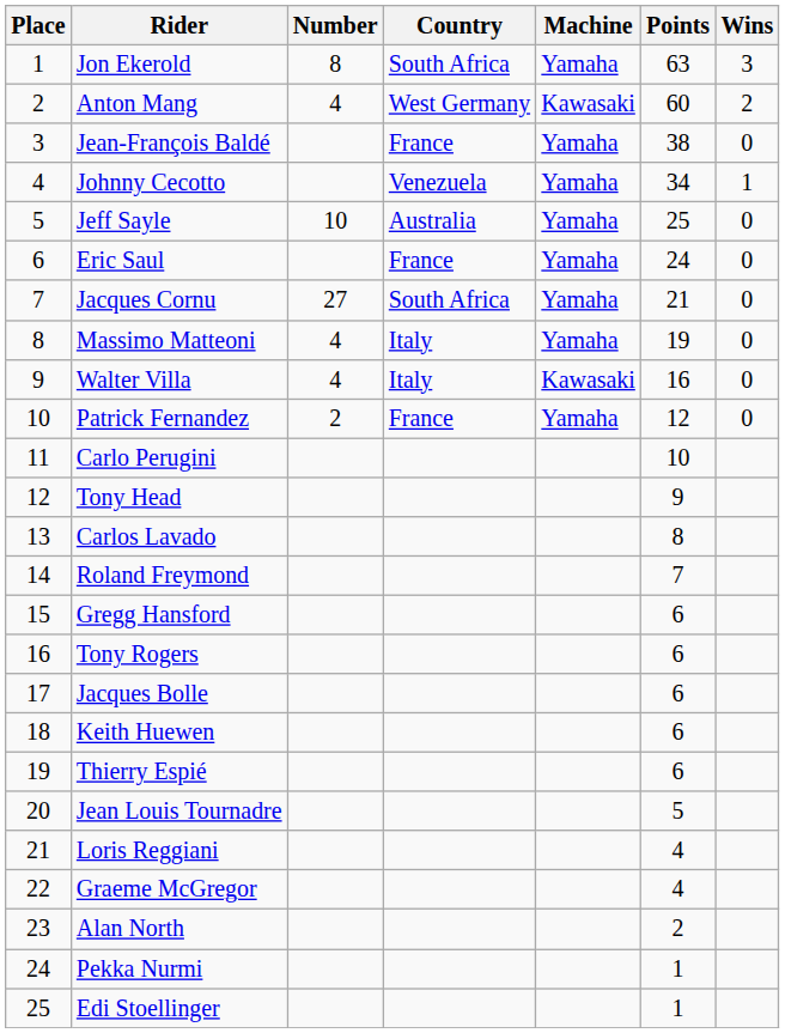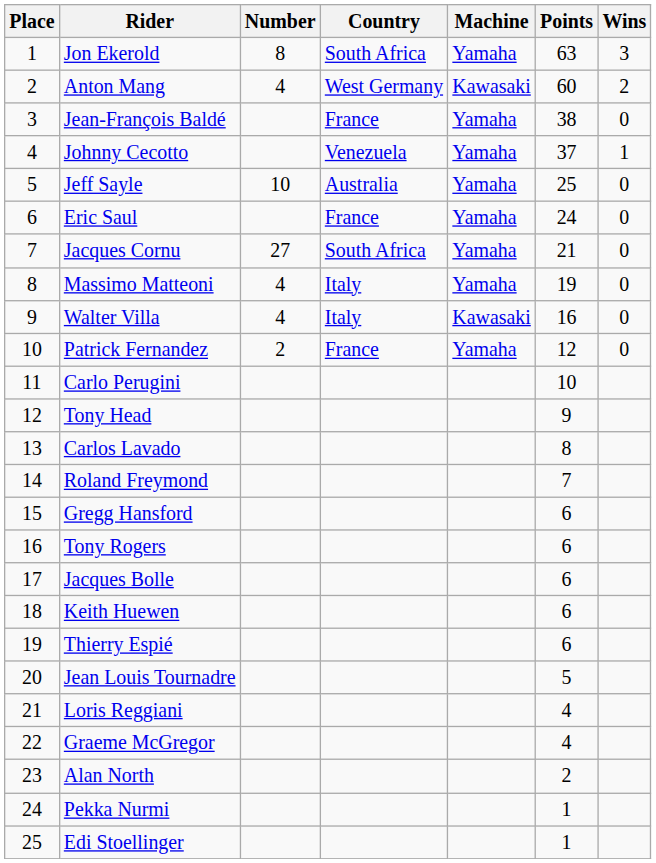 <table class="wikitable" style="font-size: 95%;">
 <tr>
 <th>Place</th>
 <th>Rider</th>
 <th>Number</th>
 <th>Country</th>
 <th>Machine</th>
 <th>Points</th>
 <th>Wins</th>
 </tr>
 <tr>
 <td style="text-align:center;">1</td>
 <td> <a href='#'>Jon Ekerold</a></td>
 <td style="text-align:center;">8</td>
 <td><a href='#'>South Africa</a></td>
 <td><a href='#'>Yamaha</a></td>
 <td style="text-align:center;">63</td>
 <td style="text-align:center;">3</td>
 </tr>
 <tr>
 <td style="text-align:center;">2</td>
 <td> <a href='#'>Anton Mang</a></td>
 <td style="text-align:center;">4</td>
 <td><a href='#'>West Germany</a></td>
 <td><a href='#'>Kawasaki</a></td>
 <td style="text-align:center;">60</td>
 <td style="text-align:center;">2</td>
 </tr>
 <tr>
 <td style="text-align:center;">3</td>
 <td> <a href='#'>Jean-François Baldé</a></td>
 <td></td>
 <td><a href='#'>France</a></td>
 <td><a href='#'>Yamaha</a></td>
 <td style="text-align:center;">38</td>
 <td style="text-align:center;">0</td>
 </tr>
 <tr>
 <td style="text-align:center;">4</td>
 <td> <a href='#'>Johnny Cecotto</a></td>
 <td></td>
 <td><a href='#'>Venezuela</a></td>
 <td><a href='#'>Yamaha</a></td>
-<td style="text-align:center;">34</td>
+<td style="text-align:center;">37</td>
 <td style="text-align:center;">1</td>
 </tr>
 <tr>
 <td style="text-align:center;">5</td>
 <td> <a href='#'>Jeff Sayle</a></td>
 <td style="text-align:center;">10</td>
 <td><a href='#'>Australia</a></td>
 <td><a href='#'>Yamaha</a></td>
 <td style="text-align:center;">25</td>
 <td style="text-align:center;">0</td>
 </tr>
 <tr>
 <td style="text-align:center;">6</td>
 <td> <a href='#'>Eric Saul</a></td>
 <td></td>
 <td><a href='#'>France</a></td>
 <td><a href='#'>Yamaha</a></td>
 <td style="text-align:center;">24</td>
 <td style="text-align:center;">0</td>
 </tr>
 <tr>
 <td style="text-align:center;">7</td>
 <td> <a href='#'>Jacques Cornu</a></td>
 <td style="text-align:center;">27</td>
 <td><a href='#'>South Africa</a></td>
 <td><a href='#'>Yamaha</a></td>
 <td style="text-align:center;">21</td>
 <td style="text-align:center;">0</td>
 </tr>
 <tr>
 <td style="text-align:center;">8</td>
 <td> <a href='#'>Massimo Matteoni</a></td>
 <td style="text-align:center;">4</td>
 <td><a href='#'>Italy</a></td>
 <td><a href='#'>Yamaha</a></td>
 <td style="text-align:center;">19</td>
 <td style="text-align:center;">0</td>
 </tr>
 <tr>
 <td style="text-align:center;">9</td>
 <td> <a href='#'>Walter Villa</a></td>
 <td style="text-align:center;">4</td>
 <td><a href='#'>Italy</a></td>
 <td><a href='#'>Kawasaki</a></td>
 <td style="text-align:center;">16</td>
 <td style="text-align:center;">0</td>
 </tr>
 <tr>
 <td style="text-align:center;">10</td>
 <td> <a href='#'>Patrick Fernandez</a></td>
 <td style="text-align:center;">2</td>
 <td><a href='#'>France</a></td>
 <td><a href='#'>Yamaha</a></td>
 <td style="text-align:center;">12</td>
 <td style="text-align:center;">0</td>
 </tr>
 <tr>
 <td style="text-align:center;">11</td>
 <td><a href='#'>Carlo Perugini</a></td>
 <td style="text-align:center;"></td>
 <td></td>
 <td></td>
 <td style="text-align:center;">10</td>
 <td style="text-align:center;"></td>
 </tr>
 <tr>
 <td style="text-align:center;">12</td>
 <td><a href='#'>Tony Head</a></td>
 <td style="text-align:center;"></td>
 <td></td>
 <td></td>
 <td style="text-align:center;">9</td>
 <td style="text-align:center;"></td>
 </tr>
 <tr>
 <td style="text-align:center;">13</td>
 <td><a href='#'>Carlos Lavado</a></td>
 <td style="text-align:center;"></td>
 <td></td>
 <td></td>
 <td style="text-align:center;">8</td>
 <td style="text-align:center;"></td>
 </tr>
 <tr>
 <td style="text-align:center;">14</td>
 <td><a href='#'>Roland Freymond</a></td>
 <td style="text-align:center;"></td>
 <td></td>
 <td></td>
 <td style="text-align:center;">7</td>
 <td style="text-align:center;"></td>
 </tr>
 <tr>
 <td style="text-align:center;">15</td>
 <td><a href='#'>Gregg Hansford</a></td>
 <td style="text-align:center;"></td>
 <td></td>
 <td></td>
 <td style="text-align:center;">6</td>
 <td style="text-align:center;"></td>
 </tr>
 <tr>
 <td style="text-align:center;">16</td>
 <td><a href='#'>Tony Rogers</a></td>
 <td style="text-align:center;"></td>
 <td></td>
 <td></td>
 <td style="text-align:center;">6</td>
 <td style="text-align:center;"></td>
 </tr>
 <tr>
 <td style="text-align:center;">17</td>
 <td><a href='#'>Jacques Bolle</a></td>
 <td style="text-align:center;"></td>
 <td></td>
 <td></td>
 <td style="text-align:center;">6</td>
 <td style="text-align:center;"></td>
 </tr>
 <tr>
 <td style="text-align:center;">18</td>
 <td><a href='#'>Keith Huewen</a></td>
 <td style="text-align:center;"></td>
 <td></td>
 <td></td>
 <td style="text-align:center;">6</td>
 <td style="text-align:center;"></td>
 </tr>
 <tr>
 <td style="text-align:center;">19</td>
 <td><a href='#'>Thierry Espié</a></td>
 <td style="text-align:center;"></td>
 <td></td>
 <td></td>
 <td style="text-align:center;">6</td>
 <td style="text-align:center;"></td>
 </tr>
 <tr>
 <td style="text-align:center;">20</td>
 <td><a href='#'>Jean Louis Tournadre</a></td>
 <td style="text-align:center;"></td>
 <td></td>
 <td></td>
 <td style="text-align:center;">5</td>
 <td style="text-align:center;"></td>
 </tr>
 <tr>
 <td style="text-align:center;">21</td>
 <td><a href='#'>Loris Reggiani</a></td>
 <td style="text-align:center;"></td>
 <td></td>
 <td></td>
 <td style="text-align:center;">4</td>
 <td style="text-align:center;"></td>
 </tr>
 <tr>
 <td style="text-align:center;">22</td>
 <td><a href='#'>Graeme McGregor</a></td>
 <td style="text-align:center;"></td>
 <td></td>
 <td></td>
 <td style="text-align:center;">4</td>
 <td style="text-align:center;"></td>
 </tr>
 <tr>
 <td style="text-align:center;">23</td>
 <td><a href='#'>Alan North</a></td>
 <td style="text-align:center;"></td>
 <td></td>
 <td></td>
 <td style="text-align:center;">2</td>
 <td style="text-align:center;"></td>
 </tr>
 <tr>
 <td style="text-align:center;">24</td>
 <td><a href='#'>Pekka Nurmi</a></td>
 <td style="text-align:center;"></td>
 <td></td>
 <td></td>
 <td style="text-align:center;">1</td>
 <td style="text-align:center;"></td>
 </tr>
 <tr>
 <td style="text-align:center;">25</td>
 <td><a href='#'>Edi Stoellinger</a></td>
 <td style="text-align:center;"></td>
 <td></td>
 <td></td>
 <td style="text-align:center;">1</td>
 <td style="text-align:center;"></td>
 </tr>
 </table>
